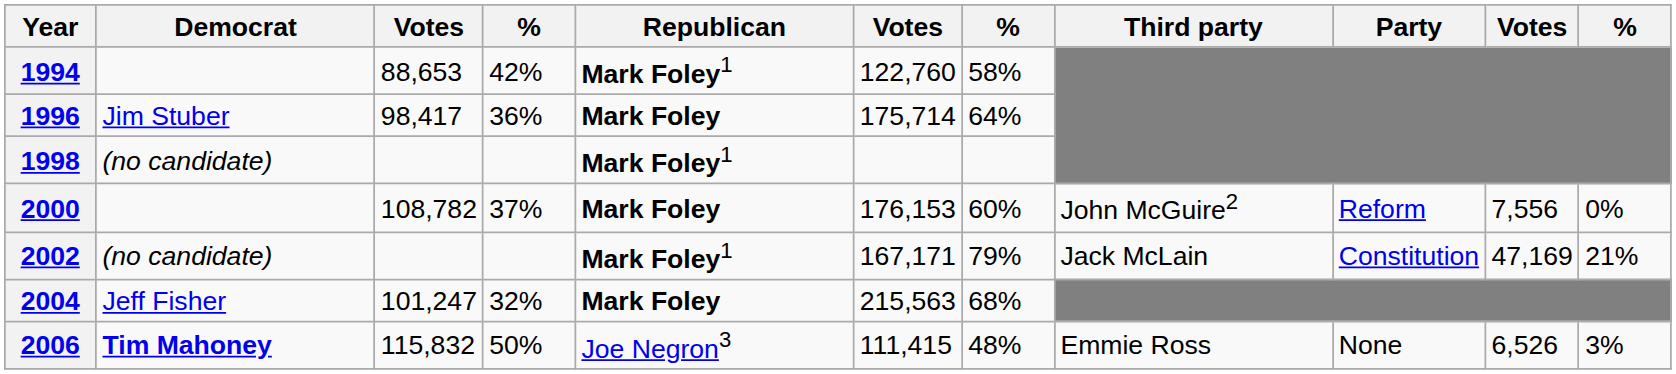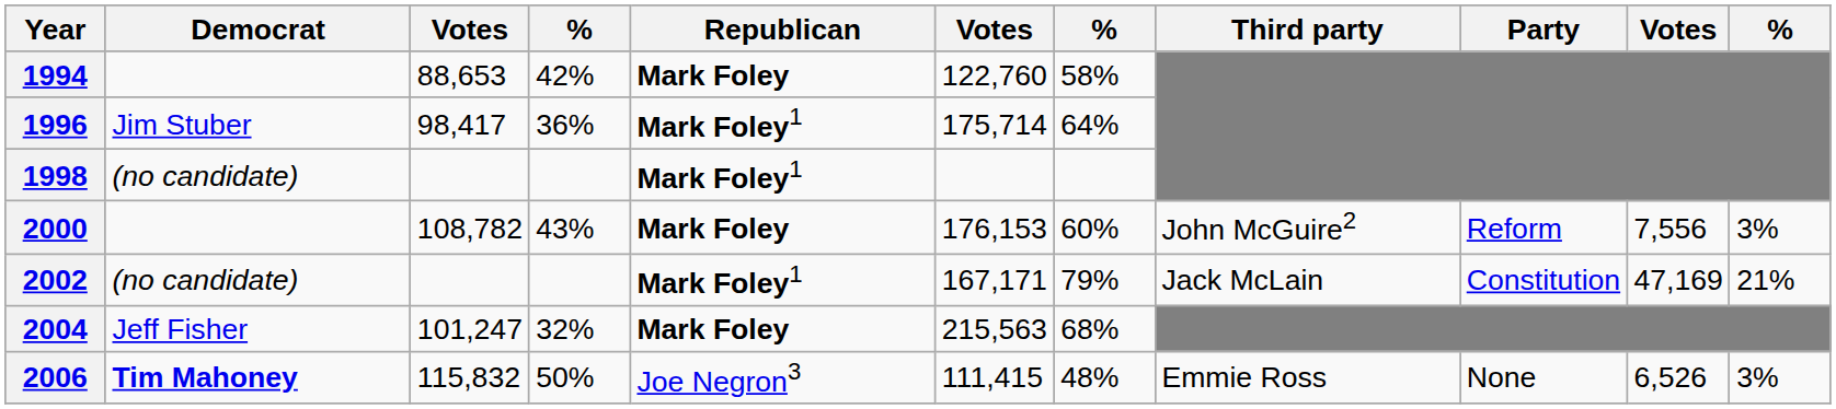 <table class="wikitable" style="margin:0.5em; font-size:95%;">
 <tr>
 <th style="width:3em;">Year</th>
 <th style="width:10em;">Democrat</th>
 <th style="width:3em;">Votes</th>
 <th style="width:3em;">%</th>
 <th style="width:10em;">Republican</th>
 <th style="width:3em;">Votes</th>
 <th style="width:3em;">%</th>
 <th style="width:10em;">Third party</th>
 <th style="width:5em;">Party</th>
 <th style="width:3em;">Votes</th>
 <th style="width:3em;">%</th>
 </tr>
 <tr>
 <th><a href='#'>1994</a></th>
 <td></td>
 <td>88,653</td>
 <td>42%</td>
-<td><strong>Mark Foley</strong><sup>1</sup></td>
+<td><strong>Mark Foley</strong></td>
 <td>122,760</td>
 <td>58%</td>
 <td rowspan="3" colspan="4" style="background:grey;"></td>
 </tr>
 <tr>
 <th><a href='#'>1996</a></th>
 <td><a href='#'>Jim Stuber</a></td>
 <td>98,417</td>
 <td>36%</td>
-<td><strong>Mark Foley</strong></td>
+<td><strong>Mark Foley</strong><sup>1</sup></td>
 <td>175,714</td>
 <td>64%</td>
 </tr>
 <tr>
 <th><a href='#'>1998</a></th>
 <td><em>(no candidate)</em></td>
 <td></td>
 <td></td>
 <td><strong>Mark Foley</strong><sup>1</sup></td>
 <td></td>
 <td></td>
 </tr>
 <tr>
 <th><a href='#'>2000</a></th>
 <td></td>
 <td>108,782</td>
-<td>37%</td>
+<td>43%</td>
 <td><strong>Mark Foley</strong></td>
 <td>176,153</td>
 <td>60%</td>
 <td>John McGuire<sup>2</sup></td>
 <td><a href='#'>Reform</a></td>
 <td>7,556</td>
-<td>0%</td>
+<td>3%</td>
 </tr>
 <tr>
 <th><a href='#'>2002</a></th>
 <td><em>(no candidate)</em></td>
 <td></td>
 <td></td>
 <td><strong>Mark Foley</strong><sup>1</sup></td>
 <td>167,171</td>
 <td>79%</td>
 <td>Jack McLain</td>
 <td><a href='#'>Constitution</a></td>
 <td>47,169</td>
 <td>21%</td>
 </tr>
 <tr>
 <th><a href='#'>2004</a></th>
 <td><a href='#'>Jeff Fisher</a></td>
 <td>101,247</td>
 <td>32%</td>
 <td><strong>Mark Foley</strong></td>
 <td>215,563</td>
 <td>68%</td>
 <td colspan="4" style="background:grey;"></td>
 </tr>
 <tr>
 <th><a href='#'>2006</a></th>
 <td><strong><a href='#'>Tim Mahoney</a></strong></td>
 <td>115,832</td>
 <td>50%</td>
 <td><a href='#'>Joe Negron</a><sup>3</sup></td>
 <td>111,415</td>
 <td>48%</td>
 <td>Emmie Ross</td>
 <td>None</td>
 <td>6,526</td>
 <td>3%</td>
 </tr>
 </table>
